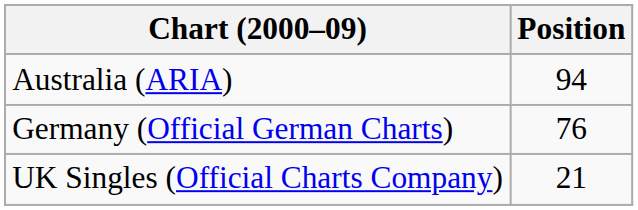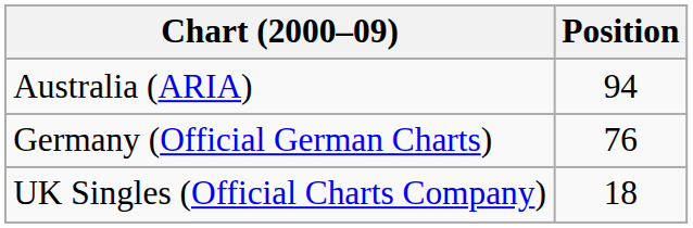 <table class="wikitable sortable">
 <tr>
 <th>Chart (2000–09)</th>
 <th>Position</th>
 </tr>
 <tr>
 <td>Australia (<a href='#'>ARIA</a>)</td>
 <td style="text-align:center;">94</td>
 </tr>
 <tr>
 <td>Germany (<a href='#'>Official German Charts</a>)</td>
 <td style="text-align:center;">76</td>
 </tr>
 <tr>
 <td>UK Singles (<a href='#'>Official Charts Company</a>)</td>
-<td style="text-align:center;">21</td>
+<td style="text-align:center;">18</td>
 </tr>
 </table>
